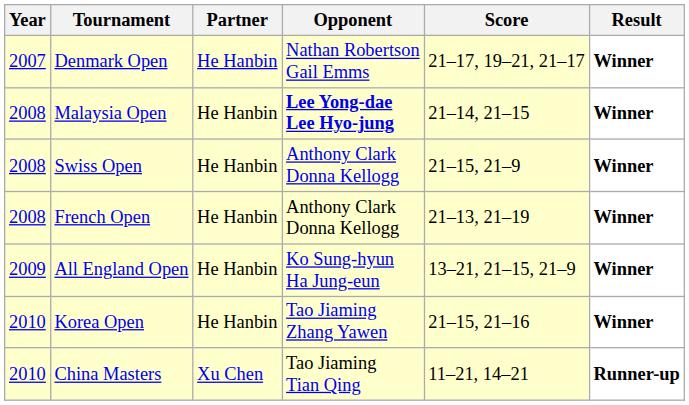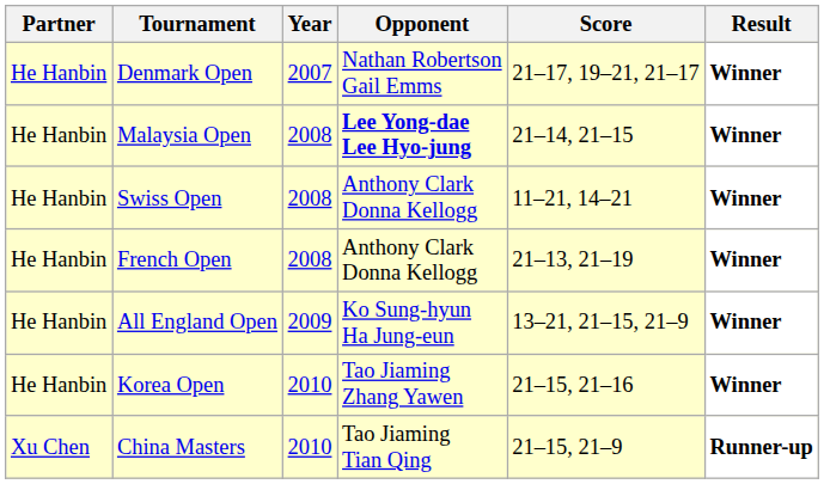 <table class="sortable wikitable" style="font-size: 90%;">
 <tr>
+<th>Partner</th>
+<th>Tournament</th>
 <th>Year</th>
-<th>Tournament</th>
-<th>Partner</th>
 <th>Opponent</th>
 <th>Score</th>
 <th>Result</th>
 </tr>
 <tr style="background:#FFFFCC">
+<td align="left"> <a href='#'>He Hanbin</a></td>
+<td align="left"><a href='#'>Denmark Open</a></td>
 <td align="center"><a href='#'>2007</a></td>
-<td align="left"><a href='#'>Denmark Open</a></td>
-<td align="left"> <a href='#'>He Hanbin</a></td>
 <td align="left"> <a href='#'>Nathan Robertson</a> <br>  <a href='#'>Gail Emms</a></td>
 <td align="left">21–17, 19–21, 21–17</td>
 <td style="text-align:left; background:white"> <strong>Winner</strong></td>
 </tr>
 <tr style="background:#FFFFCC">
+<td align="left"> He Hanbin</td>
+<td align="left"><a href='#'>Malaysia Open</a></td>
 <td align="center"><a href='#'>2008</a></td>
-<td align="left"><a href='#'>Malaysia Open</a></td>
-<td align="left"> He Hanbin</td>
 <td align="left"><strong> <a href='#'>Lee Yong-dae</a> <br>  <a href='#'>Lee Hyo-jung</a></strong></td>
 <td align="left">21–14, 21–15</td>
 <td style="text-align:left; background:white"> <strong>Winner</strong></td>
 </tr>
 <tr style="background:#FFFFCC">
+<td align="left"> He Hanbin</td>
+<td align="left"><a href='#'>Swiss Open</a></td>
 <td align="center"><a href='#'>2008</a></td>
-<td align="left"><a href='#'>Swiss Open</a></td>
-<td align="left"> He Hanbin</td>
 <td align="left"> <a href='#'>Anthony Clark</a> <br>  <a href='#'>Donna Kellogg</a></td>
-<td align="left">21–15, 21–9</td>
+<td align="left">11–21, 14–21</td>
 <td style="text-align:left; background:white"> <strong>Winner</strong></td>
 </tr>
 <tr style="background:#FFFFCC">
+<td align="left"> He Hanbin</td>
+<td align="left"><a href='#'>French Open</a></td>
 <td align="center"><a href='#'>2008</a></td>
-<td align="left"><a href='#'>French Open</a></td>
-<td align="left"> He Hanbin</td>
 <td align="left"> Anthony Clark <br>  Donna Kellogg</td>
 <td align="left">21–13, 21–19</td>
 <td style="text-align:left; background:white"> <strong>Winner</strong></td>
 </tr>
 <tr style="background:#FFFFCC">
+<td align="left"> He Hanbin</td>
+<td align="left"><a href='#'>All England Open</a></td>
 <td align="center"><a href='#'>2009</a></td>
-<td align="left"><a href='#'>All England Open</a></td>
-<td align="left"> He Hanbin</td>
 <td align="left"> <a href='#'>Ko Sung-hyun</a> <br>  <a href='#'>Ha Jung-eun</a></td>
 <td align="left">13–21, 21–15, 21–9</td>
 <td style="text-align:left; background:white"> <strong>Winner</strong></td>
 </tr>
 <tr style="background:#FFFFCC">
+<td align="left"> He Hanbin</td>
+<td align="left"><a href='#'>Korea Open</a></td>
 <td align="center"><a href='#'>2010</a></td>
-<td align="left"><a href='#'>Korea Open</a></td>
-<td align="left"> He Hanbin</td>
 <td align="left"> <a href='#'>Tao Jiaming</a> <br>  <a href='#'>Zhang Yawen</a></td>
 <td align="left">21–15, 21–16</td>
 <td style="text-align:left; background:white"> <strong>Winner</strong></td>
 </tr>
 <tr style="background:#FFFFCC">
+<td align="left"> <a href='#'>Xu Chen</a></td>
+<td align="left"><a href='#'>China Masters</a></td>
 <td align="center"><a href='#'>2010</a></td>
-<td align="left"><a href='#'>China Masters</a></td>
-<td align="left"> <a href='#'>Xu Chen</a></td>
 <td align="left"> Tao Jiaming <br>  <a href='#'>Tian Qing</a></td>
-<td align="left">11–21, 14–21</td>
+<td align="left">21–15, 21–9</td>
 <td style="text-align:left; background:white"> <strong>Runner-up</strong></td>
 </tr>
 </table>
